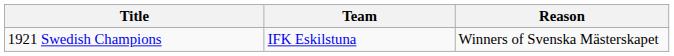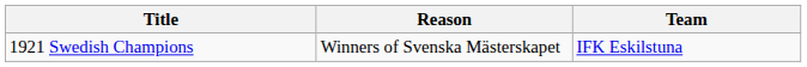 <table class="wikitable" style="text-align: left;">
 <tr>
 <th style="width: 275px;">Title</th>
+<th style="width: 225px;">Reason</th>
 <th style="width: 200px;">Team</th>
-<th style="width: 225px;">Reason</th>
 </tr>
 <tr>
 <td>1921 <a href='#'>Swedish Champions</a></td>
+<td>Winners of Svenska Mästerskapet</td>
 <td><a href='#'>IFK Eskilstuna</a></td>
-<td>Winners of Svenska Mästerskapet</td>
 </tr>
 </table>
